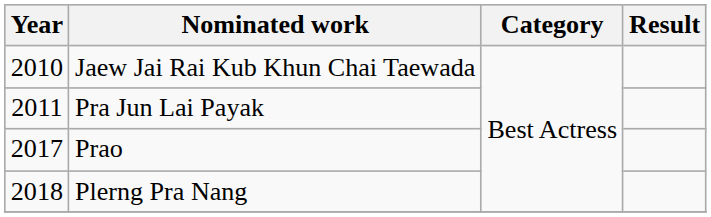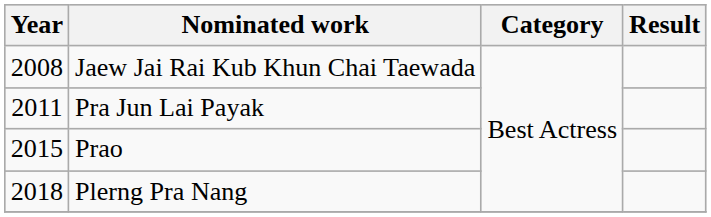 <table class="wikitable">
 <tr>
 <th>Year</th>
 <th>Nominated work</th>
 <th>Category</th>
 <th>Result</th>
 </tr>
 <tr>
-<td rowspan = "1" align = "center">2010</td>
+<td rowspan = "1" align = "center">2008</td>
 <td>Jaew Jai Rai Kub Khun Chai Taewada</td>
 <td rowspan="4">Best Actress</td>
 <td></td>
 </tr>
 <tr>
 <td rowspan = "1" align = "center">2011</td>
 <td>Pra Jun Lai Payak</td>
 <td></td>
 </tr>
 <tr>
-<td rowspan = "1" align = "center">2017</td>
+<td rowspan = "1" align = "center">2015</td>
 <td>Prao</td>
 <td></td>
 </tr>
 <tr>
 <td rowspan = "1" align = "center">2018</td>
 <td>Plerng Pra Nang</td>
 <td></td>
 </tr>
 <tr>
 </tr>
 </table>
